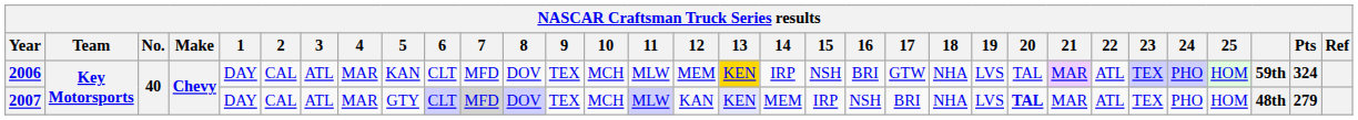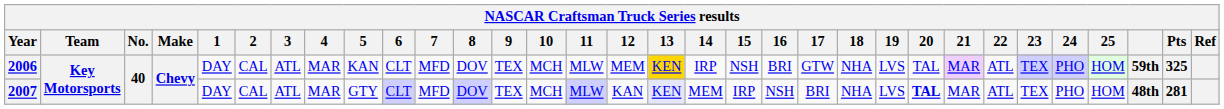 <table class="wikitable" style="text-align:center; font-size:75%">
 <tr>
 <th colspan=32><a href='#'>NASCAR Craftsman Truck Series</a> results</th>
 </tr>
 <tr>
 <th>Year</th>
 <th>Team</th>
 <th>No.</th>
 <th>Make</th>
 <th>1</th>
 <th>2</th>
 <th>3</th>
 <th>4</th>
 <th>5</th>
 <th>6</th>
 <th>7</th>
 <th>8</th>
 <th>9</th>
 <th>10</th>
 <th>11</th>
 <th>12</th>
 <th>13</th>
 <th>14</th>
 <th>15</th>
 <th>16</th>
 <th>17</th>
 <th>18</th>
 <th>19</th>
 <th>20</th>
 <th>21</th>
 <th>22</th>
 <th>23</th>
 <th>24</th>
 <th>25</th>
 <th></th>
 <th>Pts</th>
 <th>Ref</th>
 </tr>
 <tr>
 <th><a href='#'>2006</a></th>
 <th rowspan=2><a href='#'>Key Motorsports</a></th>
 <th rowspan=2>40</th>
 <th rowspan=2><a href='#'>Chevy</a></th>
 <td><a href='#'>DAY</a></td>
 <td><a href='#'>CAL</a></td>
 <td><a href='#'>ATL</a></td>
 <td><a href='#'>MAR</a></td>
 <td><a href='#'>KAN</a></td>
 <td><a href='#'>CLT</a></td>
 <td><a href='#'>MFD</a></td>
 <td><a href='#'>DOV</a></td>
 <td><a href='#'>TEX</a></td>
 <td><a href='#'>MCH</a></td>
 <td><a href='#'>MLW</a></td>
 <td><a href='#'>MEM</a></td>
 <td style="background: gold;"><a href='#'>KEN</a></td>
 <td><a href='#'>IRP</a></td>
 <td><a href='#'>NSH</a></td>
 <td><a href='#'>BRI</a></td>
 <td><a href='#'>GTW</a></td>
 <td><a href='#'>NHA</a></td>
 <td><a href='#'>LVS</a></td>
 <td><a href='#'>TAL</a></td>
 <td style="background:#EFCFFF;"><a href='#'>MAR</a><br></td>
 <td><a href='#'>ATL</a></td>
 <td style="background:#CFCFFF;"><a href='#'>TEX</a><br></td>
 <td style="background:#CFCFFF;"><a href='#'>PHO</a><br></td>
 <td style="background:#DFFFDF;"><a href='#'>HOM</a><br></td>
 <th>59th</th>
-<th>324</th>
+<th>325</th>
 <th></th>
 </tr>
 <tr>
 <th><a href='#'>2007</a></th>
 <td><a href='#'>DAY</a></td>
 <td><a href='#'>CAL</a></td>
 <td><a href='#'>ATL</a></td>
 <td><a href='#'>MAR</a></td>
 <td><a href='#'>GTY</a></td>
 <td style="background:#CFCFFF;"><a href='#'>CLT</a><br></td>
-<td style="background: lightgrey;"><a href='#'>MFD</a></td>
+<td><a href='#'>MFD</a></td>
 <td style="background:#CFCFFF;"><a href='#'>DOV</a><br></td>
 <td><a href='#'>TEX</a></td>
 <td><a href='#'>MCH</a></td>
 <td style="background:#CFCFFF;"><a href='#'>MLW</a><br></td>
 <td><a href='#'>KAN</a></td>
 <td style="background: lavender;"><a href='#'>KEN</a></td>
 <td><a href='#'>MEM</a></td>
 <td><a href='#'>IRP</a></td>
 <td><a href='#'>NSH</a></td>
 <td><a href='#'>BRI</a></td>
 <td><a href='#'>NHA</a></td>
 <td><a href='#'>LVS</a></td>
 <td><strong><a href='#'>TAL</a></strong></td>
 <td><a href='#'>MAR</a></td>
 <td><a href='#'>ATL</a></td>
 <td><a href='#'>TEX</a></td>
 <td><a href='#'>PHO</a></td>
 <td><a href='#'>HOM</a></td>
 <th>48th</th>
-<th>279</th>
+<th>281</th>
 <th></th>
 </tr>
 </table>
